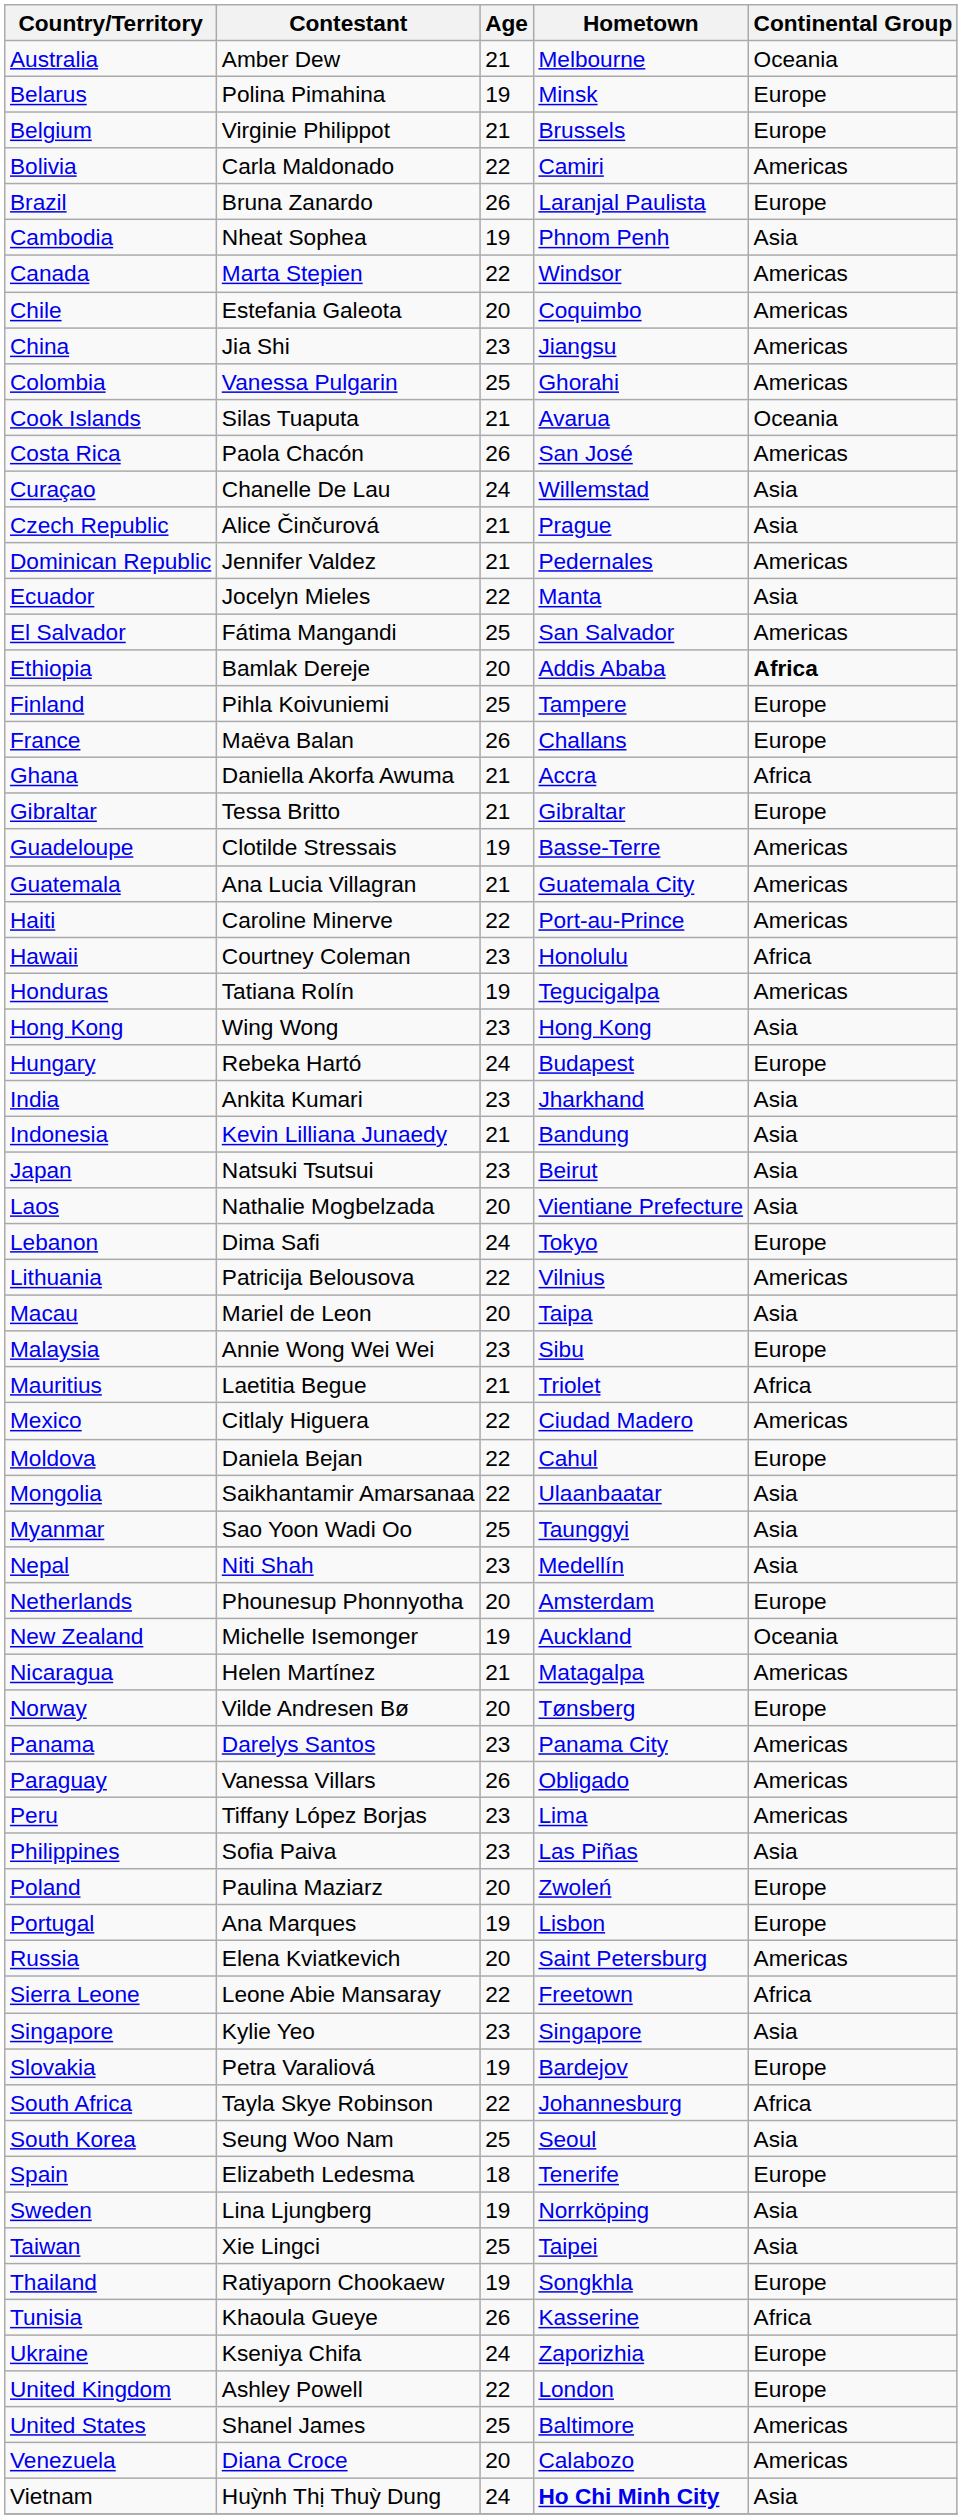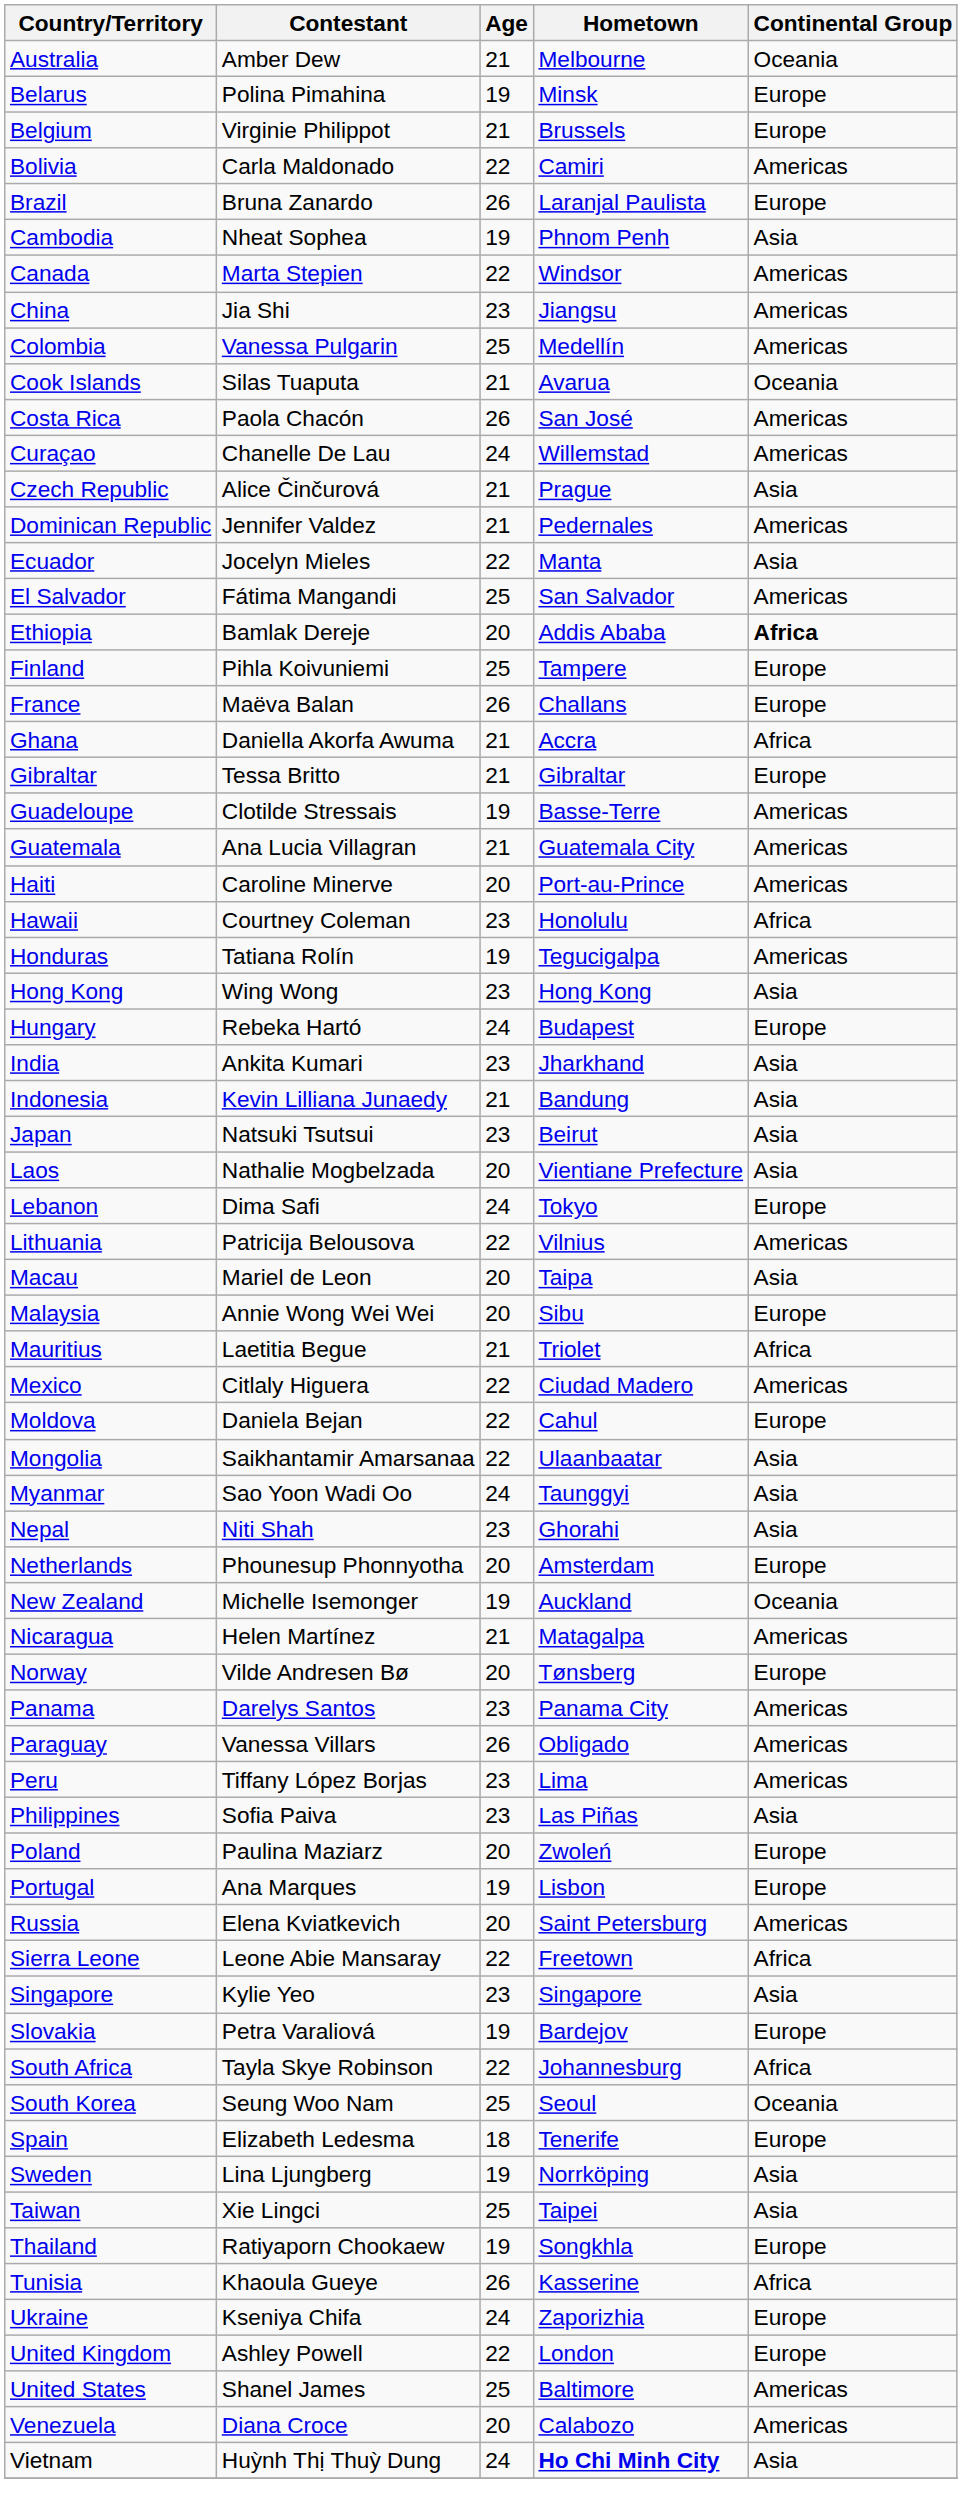 <table class="wikitable sortable" style="font-size:95%;">
 <tr>
 <th>Country/Territory</th>
 <th>Contestant</th>
 <th>Age</th>
 <th>Hometown</th>
 <th>Continental Group</th>
 </tr>
 <tr>
 <td> <a href='#'>Australia</a></td>
 <td>Amber Dew</td>
 <td>21</td>
 <td><a href='#'>Melbourne</a></td>
 <td>Oceania</td>
 </tr>
 <tr>
 <td> <a href='#'>Belarus</a></td>
 <td>Polina Pimahina</td>
 <td>19</td>
 <td><a href='#'>Minsk</a></td>
 <td>Europe</td>
 </tr>
 <tr>
 <td> <a href='#'>Belgium</a></td>
 <td>Virginie Philippot</td>
 <td>21</td>
 <td><a href='#'>Brussels</a></td>
 <td>Europe</td>
 </tr>
 <tr>
 <td> <a href='#'>Bolivia</a></td>
 <td>Carla Maldonado</td>
 <td>22</td>
 <td><a href='#'>Camiri</a></td>
 <td>Americas</td>
 </tr>
 <tr>
 <td> <a href='#'>Brazil</a></td>
 <td>Bruna Zanardo</td>
 <td>26</td>
 <td><a href='#'>Laranjal Paulista</a></td>
 <td>Europe</td>
 </tr>
 <tr>
 <td> <a href='#'>Cambodia</a></td>
 <td>Nheat Sophea</td>
 <td>19</td>
 <td><a href='#'>Phnom Penh</a></td>
 <td>Asia</td>
 </tr>
 <tr>
 <td> <a href='#'>Canada</a></td>
 <td><a href='#'>Marta Stepien</a></td>
 <td>22</td>
 <td><a href='#'>Windsor</a></td>
 <td>Americas</td>
 </tr>
 <tr>
-<td> <a href='#'>Chile</a></td>
-<td>Estefania Galeota</td>
-<td>20</td>
-<td><a href='#'>Coquimbo</a></td>
-<td>Americas</td>
-</tr>
-<tr>
 <td> <a href='#'>China</a></td>
 <td>Jia Shi</td>
 <td>23</td>
 <td><a href='#'>Jiangsu</a></td>
 <td>Americas</td>
 </tr>
 <tr>
 <td> <a href='#'>Colombia</a></td>
 <td><a href='#'>Vanessa Pulgarin</a></td>
 <td>25</td>
-<td><a href='#'>Ghorahi</a></td>
+<td><a href='#'>Medellín</a></td>
 <td>Americas</td>
 </tr>
 <tr>
 <td> <a href='#'>Cook Islands</a></td>
 <td>Silas Tuaputa</td>
 <td>21</td>
 <td><a href='#'>Avarua</a></td>
 <td>Oceania</td>
 </tr>
 <tr>
 <td> <a href='#'>Costa Rica</a></td>
 <td>Paola Chacón</td>
 <td>26</td>
 <td><a href='#'>San José</a></td>
 <td>Americas</td>
 </tr>
 <tr>
 <td> <a href='#'>Curaçao</a></td>
 <td>Chanelle De Lau</td>
 <td>24</td>
 <td><a href='#'>Willemstad</a></td>
-<td>Asia</td>
+<td>Americas</td>
 </tr>
 <tr>
 <td> <a href='#'>Czech Republic</a></td>
 <td>Alice Činčurová</td>
 <td>21</td>
 <td><a href='#'>Prague</a></td>
 <td>Asia</td>
 </tr>
 <tr>
 <td> <a href='#'>Dominican Republic</a></td>
 <td>Jennifer Valdez</td>
 <td>21</td>
 <td><a href='#'>Pedernales</a></td>
 <td>Americas</td>
 </tr>
 <tr>
 <td> <a href='#'>Ecuador</a></td>
 <td>Jocelyn Mieles</td>
 <td>22</td>
 <td><a href='#'>Manta</a></td>
 <td>Asia</td>
 </tr>
 <tr>
 <td> <a href='#'>El Salvador</a></td>
 <td>Fátima Mangandi</td>
 <td>25</td>
 <td><a href='#'>San Salvador</a></td>
 <td>Americas</td>
 </tr>
 <tr>
 <td> <a href='#'>Ethiopia</a></td>
 <td>Bamlak Dereje</td>
 <td>20</td>
 <td><a href='#'>Addis Ababa</a></td>
 <td><strong>Africa</strong></td>
 </tr>
 <tr>
 <td> <a href='#'>Finland</a></td>
 <td>Pihla Koivuniemi</td>
 <td>25</td>
 <td><a href='#'>Tampere</a></td>
 <td>Europe</td>
 </tr>
 <tr>
 <td> <a href='#'>France</a></td>
 <td>Maëva Balan</td>
 <td>26</td>
 <td><a href='#'>Challans</a></td>
 <td>Europe</td>
 </tr>
 <tr>
 <td> <a href='#'>Ghana</a></td>
 <td>Daniella Akorfa Awuma</td>
 <td>21</td>
 <td><a href='#'>Accra</a></td>
 <td>Africa</td>
 </tr>
 <tr>
 <td> <a href='#'>Gibraltar</a></td>
 <td>Tessa Britto</td>
 <td>21</td>
 <td><a href='#'>Gibraltar</a></td>
 <td>Europe</td>
 </tr>
 <tr>
 <td> <a href='#'>Guadeloupe</a></td>
 <td>Clotilde Stressais</td>
 <td>19</td>
 <td><a href='#'>Basse-Terre</a></td>
 <td>Americas</td>
 </tr>
 <tr>
 <td> <a href='#'>Guatemala</a></td>
 <td>Ana Lucia Villagran</td>
 <td>21</td>
 <td><a href='#'>Guatemala City</a></td>
 <td>Americas</td>
 </tr>
 <tr>
 <td> <a href='#'>Haiti</a></td>
 <td>Caroline Minerve</td>
-<td>22</td>
+<td>20</td>
 <td><a href='#'>Port-au-Prince</a></td>
 <td>Americas</td>
 </tr>
 <tr>
 <td> <a href='#'>Hawaii</a></td>
 <td>Courtney Coleman</td>
 <td>23</td>
 <td><a href='#'>Honolulu</a></td>
 <td>Africa</td>
 </tr>
 <tr>
 <td> <a href='#'>Honduras</a></td>
 <td>Tatiana Rolín</td>
 <td>19</td>
 <td><a href='#'>Tegucigalpa</a></td>
 <td>Americas</td>
 </tr>
 <tr>
 <td> <a href='#'>Hong Kong</a></td>
 <td>Wing Wong</td>
 <td>23</td>
 <td><a href='#'>Hong Kong</a></td>
 <td>Asia</td>
 </tr>
 <tr>
 <td> <a href='#'>Hungary</a></td>
 <td>Rebeka Hartó</td>
 <td>24</td>
 <td><a href='#'>Budapest</a></td>
 <td>Europe</td>
 </tr>
 <tr>
 <td> <a href='#'>India</a></td>
 <td>Ankita Kumari</td>
 <td>23</td>
 <td><a href='#'>Jharkhand</a></td>
 <td>Asia</td>
 </tr>
 <tr>
 <td> <a href='#'>Indonesia</a></td>
 <td><a href='#'>Kevin Lilliana Junaedy</a></td>
 <td>21</td>
 <td><a href='#'>Bandung</a></td>
 <td>Asia</td>
 </tr>
 <tr>
 <td> <a href='#'>Japan</a></td>
 <td>Natsuki Tsutsui</td>
 <td>23</td>
 <td><a href='#'>Beirut</a></td>
 <td>Asia</td>
 </tr>
 <tr>
 <td> <a href='#'>Laos</a></td>
 <td>Nathalie Mogbelzada</td>
 <td>20</td>
 <td><a href='#'>Vientiane Prefecture</a></td>
 <td>Asia</td>
 </tr>
 <tr>
 <td> <a href='#'>Lebanon</a></td>
 <td>Dima Safi</td>
 <td>24</td>
 <td><a href='#'>Tokyo</a></td>
 <td>Europe</td>
 </tr>
 <tr>
 <td> <a href='#'>Lithuania</a></td>
 <td>Patricija Belousova</td>
 <td>22</td>
 <td><a href='#'>Vilnius</a></td>
 <td>Americas</td>
 </tr>
 <tr>
 <td> <a href='#'>Macau</a></td>
 <td>Mariel de Leon</td>
 <td>20</td>
 <td><a href='#'>Taipa</a></td>
 <td>Asia</td>
 </tr>
 <tr>
 <td> <a href='#'>Malaysia</a></td>
 <td>Annie Wong Wei Wei</td>
-<td>23</td>
+<td>20</td>
 <td><a href='#'>Sibu</a></td>
 <td>Europe</td>
 </tr>
 <tr>
 <td> <a href='#'>Mauritius</a></td>
 <td>Laetitia Begue</td>
 <td>21</td>
 <td><a href='#'>Triolet</a></td>
 <td>Africa</td>
 </tr>
 <tr>
 <td> <a href='#'>Mexico</a></td>
 <td>Citlaly Higuera</td>
 <td>22</td>
 <td><a href='#'>Ciudad Madero</a></td>
 <td>Americas</td>
 </tr>
 <tr>
 <td> <a href='#'>Moldova</a></td>
 <td>Daniela Bejan</td>
 <td>22</td>
 <td><a href='#'>Cahul</a></td>
 <td>Europe</td>
 </tr>
 <tr>
 <td> <a href='#'>Mongolia</a></td>
 <td>Saikhantamir Amarsanaa</td>
 <td>22</td>
 <td><a href='#'>Ulaanbaatar</a></td>
 <td>Asia</td>
 </tr>
 <tr>
 <td> <a href='#'>Myanmar</a></td>
 <td>Sao Yoon Wadi Oo</td>
-<td>25</td>
+<td>24</td>
 <td><a href='#'>Taunggyi</a></td>
 <td>Asia</td>
 </tr>
 <tr>
 <td> <a href='#'>Nepal</a></td>
 <td><a href='#'>Niti Shah</a></td>
 <td>23</td>
-<td><a href='#'>Medellín</a></td>
+<td><a href='#'>Ghorahi</a></td>
 <td>Asia</td>
 </tr>
 <tr>
 <td> <a href='#'>Netherlands</a></td>
 <td>Phounesup Phonnyotha</td>
 <td>20</td>
 <td><a href='#'>Amsterdam</a></td>
 <td>Europe</td>
 </tr>
 <tr>
 <td> <a href='#'>New Zealand</a></td>
 <td>Michelle Isemonger</td>
 <td>19</td>
 <td><a href='#'>Auckland</a></td>
 <td>Oceania</td>
 </tr>
 <tr>
 <td> <a href='#'>Nicaragua</a></td>
 <td>Helen Martínez</td>
 <td>21</td>
 <td><a href='#'>Matagalpa</a></td>
 <td>Americas</td>
 </tr>
 <tr>
 <td> <a href='#'>Norway</a></td>
 <td>Vilde Andresen Bø</td>
 <td>20</td>
 <td><a href='#'>Tønsberg</a></td>
 <td>Europe</td>
 </tr>
 <tr>
 <td> <a href='#'>Panama</a></td>
 <td><a href='#'>Darelys Santos</a></td>
 <td>23</td>
 <td><a href='#'>Panama City</a></td>
 <td>Americas</td>
 </tr>
 <tr>
 <td> <a href='#'>Paraguay</a></td>
 <td>Vanessa Villars</td>
 <td>26</td>
 <td><a href='#'>Obligado</a></td>
 <td>Americas</td>
 </tr>
 <tr>
 <td> <a href='#'>Peru</a></td>
 <td>Tiffany López Borjas</td>
 <td>23</td>
 <td><a href='#'>Lima</a></td>
 <td>Americas</td>
 </tr>
 <tr>
 <td> <a href='#'>Philippines</a></td>
 <td>Sofia Paiva</td>
 <td>23</td>
 <td><a href='#'>Las Piñas</a></td>
 <td>Asia</td>
 </tr>
 <tr>
 <td> <a href='#'>Poland</a></td>
 <td>Paulina Maziarz</td>
 <td>20</td>
 <td><a href='#'>Zwoleń</a></td>
 <td>Europe</td>
 </tr>
 <tr>
 <td> <a href='#'>Portugal</a></td>
 <td>Ana Marques</td>
 <td>19</td>
 <td><a href='#'>Lisbon</a></td>
 <td>Europe</td>
 </tr>
 <tr>
 <td> <a href='#'>Russia</a></td>
 <td>Elena Kviatkevich</td>
 <td>20</td>
 <td><a href='#'>Saint Petersburg</a></td>
 <td>Americas</td>
 </tr>
 <tr>
 <td> <a href='#'>Sierra Leone</a></td>
 <td>Leone Abie Mansaray</td>
 <td>22</td>
 <td><a href='#'>Freetown</a></td>
 <td>Africa</td>
 </tr>
 <tr>
 <td> <a href='#'>Singapore</a></td>
 <td>Kylie Yeo</td>
 <td>23</td>
 <td><a href='#'>Singapore</a></td>
 <td>Asia</td>
 </tr>
 <tr>
 <td> <a href='#'>Slovakia</a></td>
 <td>Petra Varaliová</td>
 <td>19</td>
 <td><a href='#'>Bardejov</a></td>
 <td>Europe</td>
 </tr>
 <tr>
 <td> <a href='#'>South Africa</a></td>
 <td>Tayla Skye Robinson</td>
 <td>22</td>
 <td><a href='#'>Johannesburg</a></td>
 <td>Africa</td>
 </tr>
 <tr>
 <td> <a href='#'>South Korea</a></td>
 <td>Seung Woo Nam</td>
 <td>25</td>
 <td><a href='#'>Seoul</a></td>
-<td>Asia</td>
+<td>Oceania</td>
 </tr>
 <tr>
 <td> <a href='#'>Spain</a></td>
 <td>Elizabeth Ledesma</td>
 <td>18</td>
 <td><a href='#'>Tenerife</a></td>
 <td>Europe</td>
 </tr>
 <tr>
 <td> <a href='#'>Sweden</a></td>
 <td>Lina Ljungberg</td>
 <td>19</td>
 <td><a href='#'>Norrköping</a></td>
 <td>Asia</td>
 </tr>
 <tr>
 <td> <a href='#'>Taiwan</a></td>
 <td>Xie Lingci</td>
 <td>25</td>
 <td><a href='#'>Taipei</a></td>
 <td>Asia</td>
 </tr>
 <tr>
 <td> <a href='#'>Thailand</a></td>
 <td>Ratiyaporn Chookaew</td>
 <td>19</td>
 <td><a href='#'>Songkhla</a></td>
 <td>Europe</td>
 </tr>
 <tr>
 <td> <a href='#'>Tunisia</a></td>
 <td>Khaoula Gueye</td>
 <td>26</td>
 <td><a href='#'>Kasserine</a></td>
 <td>Africa</td>
 </tr>
 <tr>
 <td> <a href='#'>Ukraine</a></td>
 <td>Kseniya Chifa</td>
 <td>24</td>
 <td><a href='#'>Zaporizhia</a></td>
 <td>Europe</td>
 </tr>
 <tr>
 <td> <a href='#'>United Kingdom</a></td>
 <td>Ashley Powell</td>
 <td>22</td>
 <td><a href='#'>London</a></td>
 <td>Europe</td>
 </tr>
 <tr>
 <td> <a href='#'>United States</a></td>
 <td>Shanel James</td>
 <td>25</td>
 <td><a href='#'>Baltimore</a></td>
 <td>Americas</td>
 </tr>
 <tr>
 <td> <a href='#'>Venezuela</a></td>
 <td><a href='#'>Diana Croce</a></td>
 <td>20</td>
 <td><a href='#'>Calabozo</a></td>
 <td>Americas</td>
 </tr>
 <tr>
 <td> Vietnam</td>
 <td>Huỳnh Thị Thuỳ Dung</td>
 <td>24</td>
 <td><strong><a href='#'>Ho Chi Minh City</a></strong></td>
 <td>Asia</td>
 </tr>
 <tr>
 </tr>
 </table>
